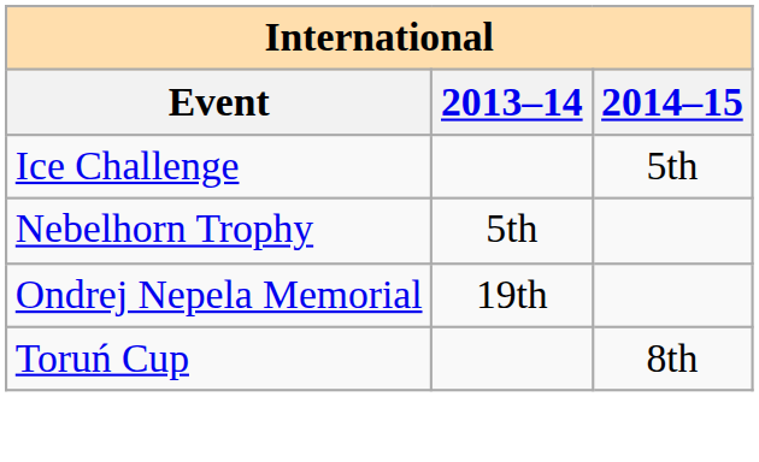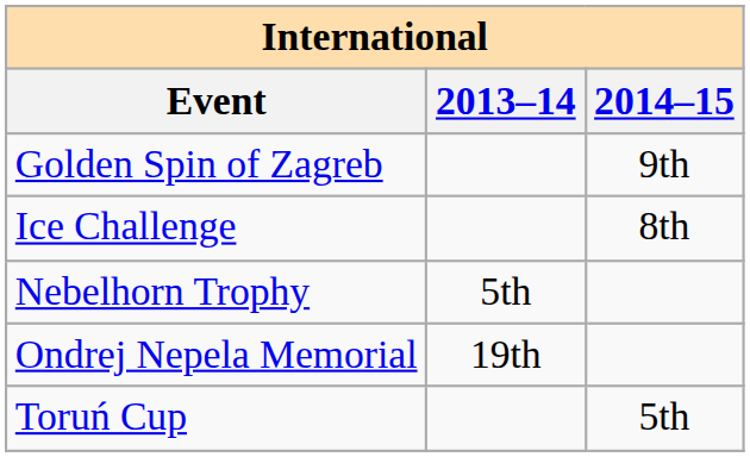 <table class="wikitable" style="text-align:center">
 <tr>
 <th style="background-color: #ffdead; " colspan=3 align=center><strong>International</strong></th>
 </tr>
 <tr>
 <th>Event</th>
 <th><a href='#'>2013–14</a></th>
 <th><a href='#'>2014–15</a></th>
 </tr>
 <tr>
+<td align=left> <a href='#'>Golden Spin of Zagreb</a></td>
+<td></td>
+<td>9th</td>
+</tr>
+<tr>
 <td align=left> <a href='#'>Ice Challenge</a></td>
 <td></td>
-<td>5th</td>
+<td>8th</td>
 </tr>
 <tr>
 <td align=left><a href='#'>Nebelhorn Trophy</a></td>
 <td>5th</td>
 <td></td>
 </tr>
 <tr>
 <td align=left><a href='#'>Ondrej Nepela Memorial</a></td>
 <td>19th</td>
 <td></td>
 </tr>
 <tr>
 <td align=left><a href='#'>Toruń Cup</a></td>
 <td></td>
-<td>8th</td>
+<td>5th</td>
 </tr>
 </table>
